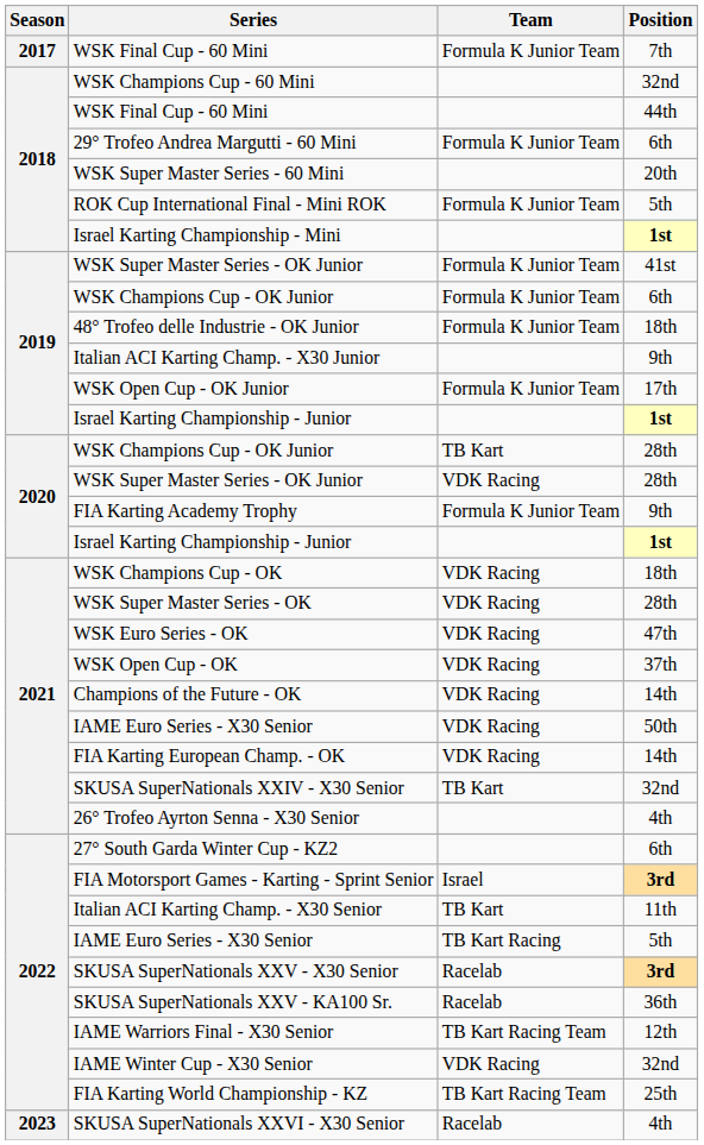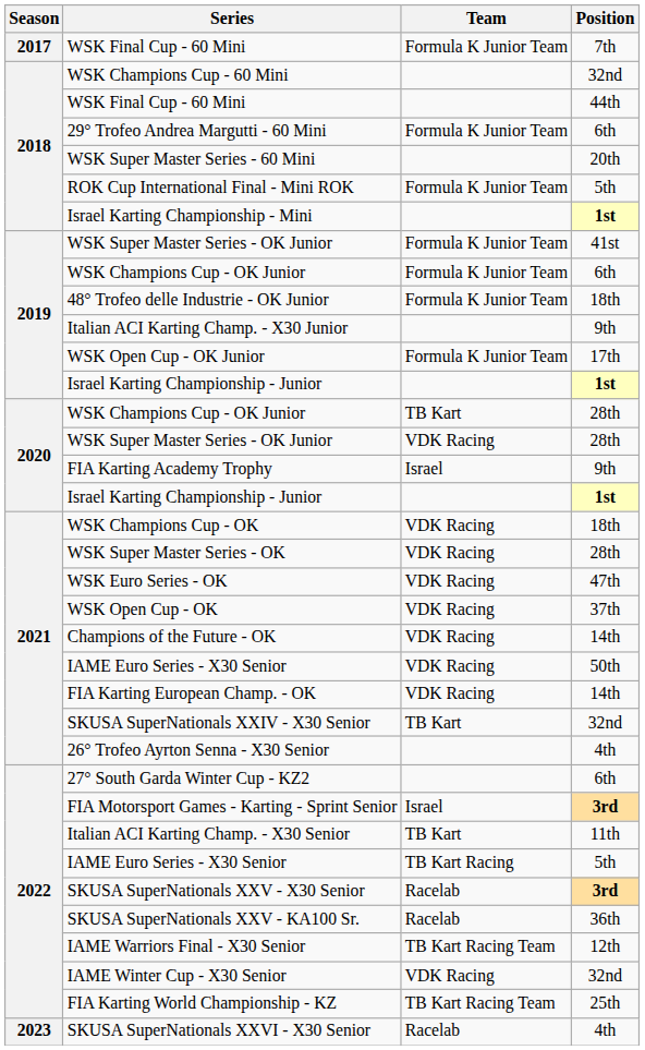 <table class="wikitable" style="font-size: 85%; text-align:center">
 <tr>
 <th>Season</th>
 <th>Series</th>
 <th>Team</th>
 <th>Position</th>
 </tr>
 <tr>
 <th rowspan="1">2017</th>
 <td align="left">WSK Final Cup - 60 Mini</td>
 <td align="left">Formula K Junior Team</td>
 <td>7th</td>
 </tr>
 <tr>
 <th rowspan="6">2018</th>
 <td align="left">WSK Champions Cup - 60 Mini</td>
 <td align="left"></td>
 <td>32nd</td>
 </tr>
 <tr>
 <td align="left">WSK Final Cup - 60 Mini</td>
 <td align="left"></td>
 <td>44th</td>
 </tr>
 <tr>
 <td align="left">29° Trofeo Andrea Margutti - 60 Mini</td>
 <td align="left">Formula K Junior Team</td>
 <td>6th</td>
 </tr>
 <tr>
 <td align="left">WSK Super Master Series - 60 Mini</td>
 <td align="left"></td>
 <td>20th</td>
 </tr>
 <tr>
 <td align="left">ROK Cup International Final - Mini ROK</td>
 <td align="left">Formula K Junior Team</td>
 <td>5th</td>
 </tr>
 <tr>
 <td align="left">Israel Karting Championship - Mini</td>
 <td align="left"></td>
 <td style="background:#FFFFBF;"><strong>1st</strong></td>
 </tr>
 <tr>
 <th rowspan="6">2019</th>
 <td align="left">WSK Super Master Series - OK Junior</td>
 <td align="left">Formula K Junior Team</td>
 <td>41st</td>
 </tr>
 <tr>
 <td align="left">WSK Champions Cup - OK Junior</td>
 <td align="left">Formula K Junior Team</td>
 <td>6th</td>
 </tr>
 <tr>
 <td align="left">48° Trofeo delle Industrie - OK Junior</td>
 <td align="left">Formula K Junior Team</td>
 <td>18th</td>
 </tr>
 <tr>
 <td align="left">Italian ACI Karting Champ. - X30 Junior</td>
 <td align="left"></td>
 <td>9th</td>
 </tr>
 <tr>
 <td align="left">WSK Open Cup - OK Junior</td>
 <td align="left">Formula K Junior Team</td>
 <td>17th</td>
 </tr>
 <tr>
 <td align="left">Israel Karting Championship - Junior</td>
 <td align="left"></td>
 <td style="background:#FFFFBF;"><strong>1st</strong></td>
 </tr>
 <tr>
 <th rowspan="4">2020</th>
 <td align="left">WSK Champions Cup - OK Junior</td>
 <td align="left">TB Kart</td>
 <td>28th</td>
 </tr>
 <tr>
 <td align="left">WSK Super Master Series - OK Junior</td>
 <td align="left">VDK Racing</td>
 <td>28th</td>
 </tr>
 <tr>
 <td align="left">FIA Karting Academy Trophy</td>
-<td align="left">Formula K Junior Team</td>
+<td align="left">Israel</td>
 <td>9th</td>
 </tr>
 <tr>
 <td align="left">Israel Karting Championship - Junior</td>
 <td align="left"></td>
 <td style="background:#FFFFBF;"><strong>1st</strong></td>
 </tr>
 <tr>
 <th rowspan="9">2021</th>
 <td align="left">WSK Champions Cup - OK</td>
 <td align="left">VDK Racing</td>
 <td>18th</td>
 </tr>
 <tr>
 <td align="left">WSK Super Master Series - OK</td>
 <td align="left">VDK Racing</td>
 <td>28th</td>
 </tr>
 <tr>
 <td align="left">WSK Euro Series - OK</td>
 <td align="left">VDK Racing</td>
 <td>47th</td>
 </tr>
 <tr>
 <td align="left">WSK Open Cup - OK</td>
 <td align="left">VDK Racing</td>
 <td>37th</td>
 </tr>
 <tr>
 <td align="left">Champions of the Future - OK</td>
 <td align="left">VDK Racing</td>
 <td>14th</td>
 </tr>
 <tr>
 <td align="left">IAME Euro Series - X30 Senior</td>
 <td align="left">VDK Racing</td>
 <td>50th</td>
 </tr>
 <tr>
 <td align="left">FIA Karting European Champ. - OK</td>
 <td align="left">VDK Racing</td>
 <td>14th</td>
 </tr>
 <tr>
 <td align="left">SKUSA SuperNationals XXIV - X30 Senior</td>
 <td align="left">TB Kart</td>
 <td>32nd</td>
 </tr>
 <tr>
 <td align="left">26° Trofeo Ayrton Senna - X30 Senior</td>
 <td align="left"></td>
 <td>4th</td>
 </tr>
 <tr>
 <th rowspan="9">2022</th>
 <td align="left">27° South Garda Winter Cup - KZ2</td>
 <td align="left"></td>
 <td>6th</td>
 </tr>
 <tr>
 <td align="left">FIA Motorsport Games - Karting - Sprint Senior</td>
 <td align="left">Israel</td>
 <td style="background:#FFDF9F;"><strong>3rd</strong></td>
 </tr>
 <tr>
 <td align="left">Italian ACI Karting Champ. - X30 Senior</td>
 <td align="left">TB Kart</td>
 <td>11th</td>
 </tr>
 <tr>
 <td align="left">IAME Euro Series - X30 Senior</td>
 <td align="left">TB Kart Racing</td>
 <td>5th</td>
 </tr>
 <tr>
 <td align="left">SKUSA SuperNationals XXV - X30 Senior</td>
 <td align="left">Racelab</td>
 <td style="background:#FFDF9F;"><strong>3rd</strong></td>
 </tr>
 <tr>
 <td align="left">SKUSA SuperNationals XXV - KA100 Sr.</td>
 <td align="left">Racelab</td>
 <td>36th</td>
 </tr>
 <tr>
 <td align="left">IAME Warriors Final - X30 Senior</td>
 <td align="left">TB Kart Racing Team</td>
 <td>12th</td>
 </tr>
 <tr>
 <td align="left">IAME Winter Cup - X30 Senior</td>
 <td align="left">VDK Racing</td>
 <td>32nd</td>
 </tr>
 <tr>
 <td align="left">FIA Karting World Championship - KZ</td>
 <td align="left">TB Kart Racing Team</td>
 <td>25th</td>
 </tr>
 <tr>
 <th rowspan="1">2023</th>
 <td align="left">SKUSA SuperNationals XXVI - X30 Senior</td>
 <td align="left">Racelab</td>
 <td>4th</td>
 </tr>
 </table>
